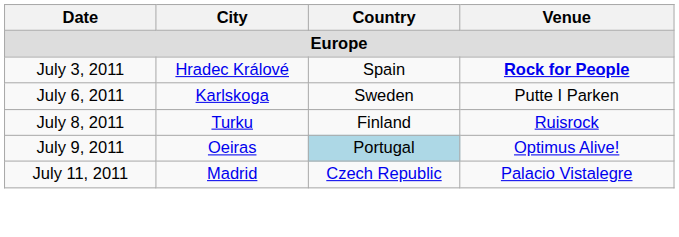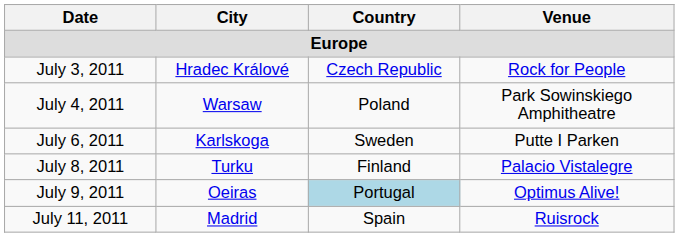 <table class="wikitable" style="text-align:center;">
 <tr>
 <th style="width:140px;">Date</th>
 <th style="width:140px;">City</th>
 <th style="width:140px;">Country</th>
 <th style="width:200px;">Venue</th>
 </tr>
 <tr style="background:#ddd;">
 <td colspan="4"><strong>Europe</strong></td>
 </tr>
 <tr>
 <td>July 3, 2011</td>
 <td><a href='#'>Hradec Králové</a></td>
-<td>Spain</td>
-<td><strong><a href='#'>Rock for People</a></strong></td>
+<td><a href='#'>Czech Republic</a></td>
+<td><a href='#'>Rock for People</a></td>
+</tr>
+<tr>
+<td>July 4, 2011</td>
+<td><a href='#'>Warsaw</a></td>
+<td>Poland</td>
+<td>Park Sowinskiego Amphitheatre </td>
 </tr>
 <tr>
 <td>July 6, 2011</td>
 <td><a href='#'>Karlskoga</a></td>
 <td>Sweden</td>
 <td>Putte I Parken</td>
 </tr>
 <tr>
 <td>July 8, 2011</td>
 <td><a href='#'>Turku</a></td>
 <td>Finland</td>
-<td><a href='#'>Ruisrock</a></td>
+<td><a href='#'>Palacio Vistalegre</a> </td>
 </tr>
 <tr>
 <td>July 9, 2011</td>
 <td><a href='#'>Oeiras</a></td>
 <td style="background: lightblue;">Portugal</td>
 <td><a href='#'>Optimus Alive!</a></td>
 </tr>
 <tr>
 <td>July 11, 2011</td>
 <td><a href='#'>Madrid</a></td>
-<td><a href='#'>Czech Republic</a></td>
-<td><a href='#'>Palacio Vistalegre</a> </td>
+<td>Spain</td>
+<td><a href='#'>Ruisrock</a></td>
 </tr>
 </table>
